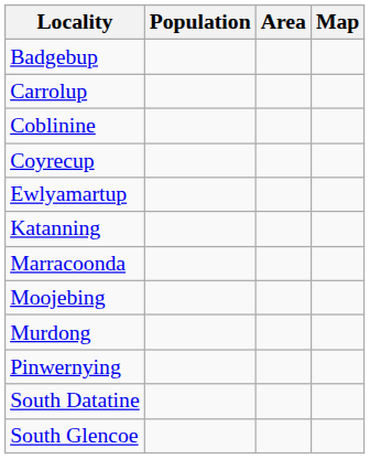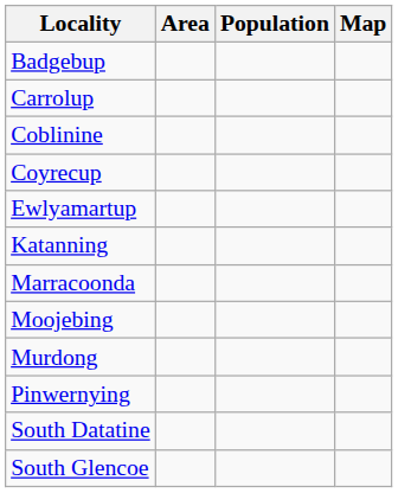 <table class="wikitable sortable">
 <tr>
 <th>Locality</th>
+<th data-sort-type=number>Area</th>
 <th data-sort-type=number>Population</th>
-<th data-sort-type=number>Area</th>
 <th>Map</th>
 </tr>
 <tr>
 <td><a href='#'>Badgebup</a></td>
 <td></td>
 <td></td>
 <td></td>
 </tr>
 <tr>
 <td><a href='#'>Carrolup</a></td>
 <td></td>
 <td></td>
 <td></td>
 </tr>
 <tr>
 <td><a href='#'>Coblinine</a></td>
 <td></td>
 <td></td>
 <td></td>
 </tr>
 <tr>
 <td><a href='#'>Coyrecup</a></td>
 <td></td>
 <td></td>
 <td></td>
 </tr>
 <tr>
 <td><a href='#'>Ewlyamartup</a></td>
 <td></td>
 <td></td>
 <td></td>
 </tr>
 <tr>
 <td><a href='#'>Katanning</a></td>
 <td></td>
 <td></td>
 <td></td>
 </tr>
 <tr>
 <td><a href='#'>Marracoonda</a></td>
 <td></td>
 <td></td>
 <td></td>
 </tr>
 <tr>
 <td><a href='#'>Moojebing</a></td>
 <td></td>
 <td></td>
 <td></td>
 </tr>
 <tr>
 <td><a href='#'>Murdong</a></td>
 <td></td>
 <td></td>
 <td></td>
 </tr>
 <tr>
 <td><a href='#'>Pinwernying</a></td>
 <td></td>
 <td></td>
 <td></td>
 </tr>
 <tr>
 <td><a href='#'>South Datatine</a></td>
 <td></td>
 <td></td>
 <td></td>
 </tr>
 <tr>
 <td><a href='#'>South Glencoe</a></td>
 <td></td>
 <td></td>
 <td></td>
 </tr>
 </table>
